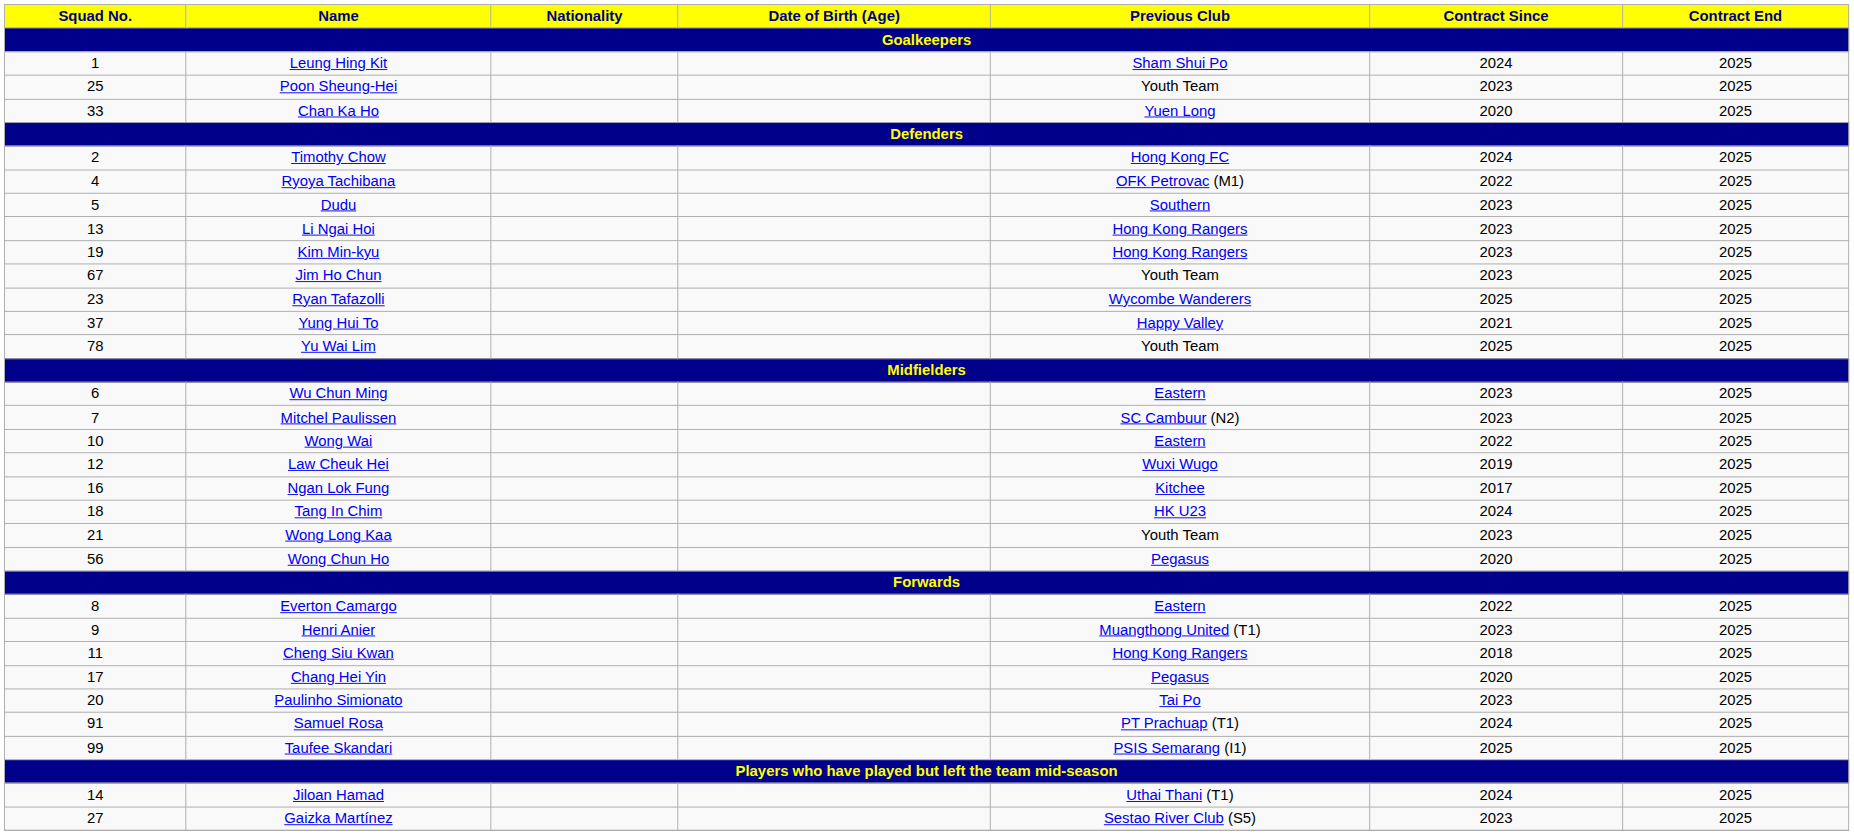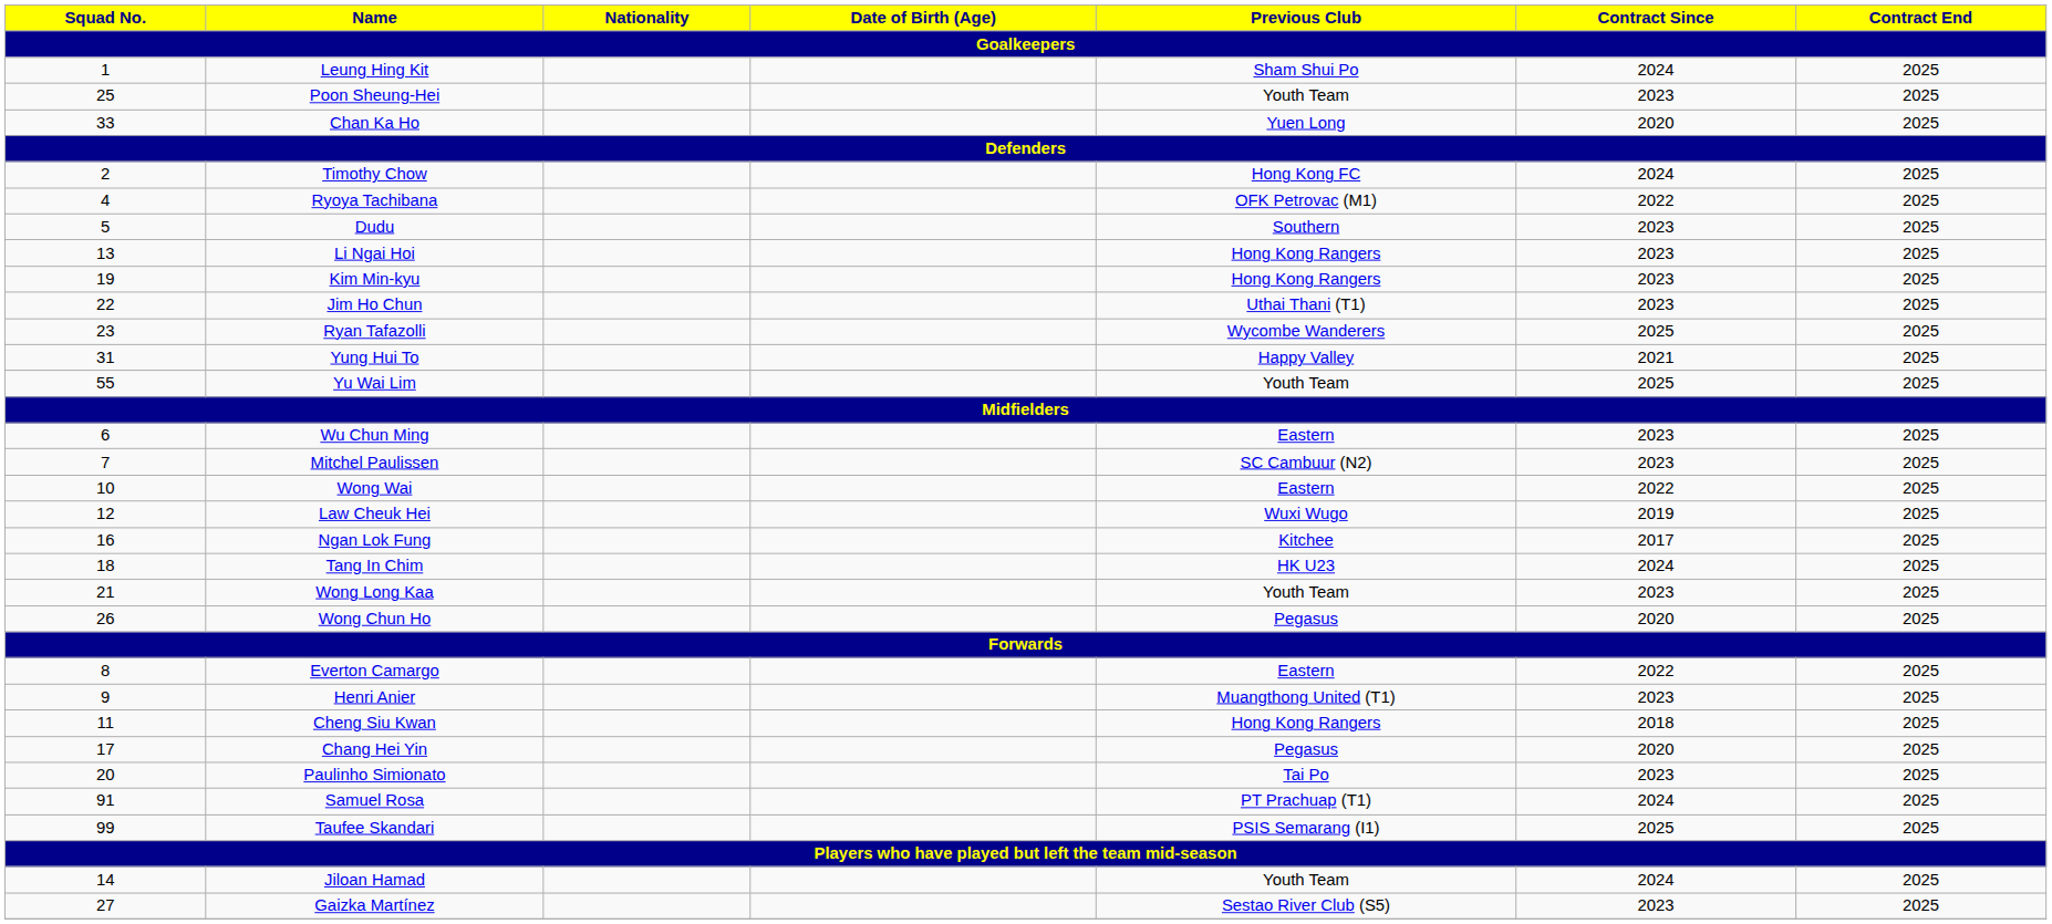 <table class="wikitable" style="text-align:center; font-size:100%; width:100%;">
 <tr>
 <th style="background:yellow; color:darkblue; text-align:center;">Squad No.</th>
 <th style="background:yellow; color:darkblue; text-align:center;">Name</th>
 <th style="background:yellow; color:darkblue; text-align:center;">Nationality</th>
 <th style="background:yellow; color:darkblue; text-align:center;">Date of Birth (Age)</th>
 <th style="background:yellow; color:darkblue; text-align:center;">Previous Club</th>
 <th style="background:yellow; color:darkblue; text-align:center;">Contract Since</th>
 <th style="background:yellow; color:darkblue; text-align:center;">Contract End</th>
 </tr>
 <tr>
 <th colspan="8" style="background:darkblue; color:yellow; text-align:center">Goalkeepers</th>
 </tr>
 <tr>
 <td>1</td>
 <td><a href='#'>Leung Hing Kit</a></td>
 <td></td>
 <td></td>
 <td> <a href='#'>Sham Shui Po</a></td>
 <td>2024</td>
 <td>2025</td>
 </tr>
 <tr>
 <td>25</td>
 <td><a href='#'>Poon Sheung-Hei</a></td>
 <td></td>
 <td></td>
 <td>Youth Team</td>
 <td>2023</td>
 <td>2025</td>
 </tr>
 <tr>
 <td>33</td>
 <td><a href='#'>Chan Ka Ho</a></td>
 <td></td>
 <td></td>
 <td> <a href='#'>Yuen Long</a></td>
 <td>2020</td>
 <td>2025</td>
 </tr>
 <tr>
 <th colspan="8" style="background:darkblue; color:yellow; text-align:center">Defenders</th>
 </tr>
 <tr>
 <td>2</td>
 <td><a href='#'>Timothy Chow</a></td>
 <td></td>
 <td></td>
 <td> <a href='#'>Hong Kong FC</a></td>
 <td>2024</td>
 <td>2025</td>
 </tr>
 <tr>
 <td>4</td>
 <td><a href='#'>Ryoya Tachibana</a></td>
 <td></td>
 <td></td>
 <td> <a href='#'>OFK Petrovac</a> (M1)</td>
 <td>2022</td>
 <td>2025</td>
 </tr>
 <tr>
 <td>5</td>
 <td><a href='#'>Dudu</a></td>
 <td></td>
 <td></td>
 <td> <a href='#'>Southern</a></td>
 <td>2023</td>
 <td>2025</td>
 </tr>
 <tr>
 <td>13</td>
 <td><a href='#'>Li Ngai Hoi</a></td>
 <td></td>
 <td></td>
 <td> <a href='#'>Hong Kong Rangers</a></td>
 <td>2023</td>
 <td>2025</td>
 </tr>
 <tr>
 <td>19</td>
 <td><a href='#'>Kim Min-kyu</a></td>
 <td></td>
 <td></td>
 <td> <a href='#'>Hong Kong Rangers</a></td>
 <td>2023</td>
 <td>2025</td>
 </tr>
 <tr>
-<td>67</td>
+<td>22</td>
 <td><a href='#'>Jim Ho Chun</a></td>
 <td></td>
 <td></td>
-<td>Youth Team</td>
+<td> <a href='#'>Uthai Thani</a> (T1)</td>
 <td>2023</td>
 <td>2025</td>
 </tr>
 <tr>
 <td>23</td>
 <td><a href='#'>Ryan Tafazolli</a></td>
 <td></td>
 <td></td>
 <td> <a href='#'>Wycombe Wanderers</a></td>
 <td>2025</td>
 <td>2025</td>
 </tr>
 <tr>
-<td>37</td>
+<td>31</td>
 <td><a href='#'>Yung Hui To</a></td>
 <td></td>
 <td></td>
 <td> <a href='#'>Happy Valley</a></td>
 <td>2021</td>
 <td>2025</td>
 </tr>
 <tr>
-<td>78</td>
+<td>55</td>
 <td><a href='#'>Yu Wai Lim</a></td>
 <td></td>
 <td></td>
 <td>Youth Team</td>
 <td>2025</td>
 <td>2025</td>
 </tr>
 <tr>
 <th colspan="8" style="background:darkblue; color:yellow; text-align:center">Midfielders</th>
 </tr>
 <tr>
 <td>6</td>
 <td><a href='#'>Wu Chun Ming</a></td>
 <td></td>
 <td></td>
 <td> <a href='#'>Eastern</a></td>
 <td>2023</td>
 <td>2025</td>
 </tr>
 <tr>
 <td>7</td>
 <td><a href='#'>Mitchel Paulissen</a></td>
 <td></td>
 <td></td>
 <td> <a href='#'>SC Cambuur</a> (N2)</td>
 <td>2023</td>
 <td>2025</td>
 </tr>
 <tr>
 <td>10</td>
 <td><a href='#'>Wong Wai</a></td>
 <td></td>
 <td></td>
 <td> <a href='#'>Eastern</a></td>
 <td>2022</td>
 <td>2025</td>
 </tr>
 <tr>
 <td>12</td>
 <td><a href='#'>Law Cheuk Hei</a></td>
 <td></td>
 <td></td>
 <td> <a href='#'>Wuxi Wugo</a></td>
 <td>2019</td>
 <td>2025</td>
 </tr>
 <tr>
 <td>16</td>
 <td><a href='#'>Ngan Lok Fung</a></td>
 <td></td>
 <td></td>
 <td> <a href='#'>Kitchee</a></td>
 <td>2017</td>
 <td>2025</td>
 </tr>
 <tr>
 <td>18</td>
 <td><a href='#'>Tang In Chim</a></td>
 <td></td>
 <td></td>
 <td> <a href='#'>HK U23</a></td>
 <td>2024</td>
 <td>2025</td>
 </tr>
 <tr>
 <td>21</td>
 <td><a href='#'>Wong Long Kaa</a></td>
 <td></td>
 <td></td>
 <td>Youth Team</td>
 <td>2023</td>
 <td>2025</td>
 </tr>
 <tr>
-<td>56</td>
+<td>26</td>
 <td><a href='#'>Wong Chun Ho</a></td>
 <td></td>
 <td></td>
 <td> <a href='#'>Pegasus</a></td>
 <td>2020</td>
 <td>2025</td>
 </tr>
 <tr>
 <th colspan="8" style="background:darkblue; color:yellow; text-align:center">Forwards</th>
 </tr>
 <tr>
 <td>8</td>
 <td><a href='#'>Everton Camargo</a></td>
 <td></td>
 <td></td>
 <td> <a href='#'>Eastern</a></td>
 <td>2022</td>
 <td>2025</td>
 </tr>
 <tr>
 <td>9</td>
 <td><a href='#'>Henri Anier</a></td>
 <td></td>
 <td></td>
 <td> <a href='#'>Muangthong United</a> (T1)</td>
 <td>2023</td>
 <td>2025</td>
 </tr>
 <tr>
 <td>11</td>
 <td><a href='#'>Cheng Siu Kwan</a></td>
 <td></td>
 <td></td>
 <td> <a href='#'>Hong Kong Rangers</a></td>
 <td>2018</td>
 <td>2025</td>
 </tr>
 <tr>
 <td>17</td>
 <td><a href='#'>Chang Hei Yin</a></td>
 <td></td>
 <td></td>
 <td> <a href='#'>Pegasus</a></td>
 <td>2020</td>
 <td>2025</td>
 </tr>
 <tr>
 <td>20</td>
 <td><a href='#'>Paulinho Simionato</a></td>
 <td></td>
 <td></td>
 <td> <a href='#'>Tai Po</a></td>
 <td>2023</td>
 <td>2025</td>
 </tr>
 <tr>
 <td>91</td>
 <td><a href='#'>Samuel Rosa</a></td>
 <td></td>
 <td></td>
 <td> <a href='#'>PT Prachuap</a> (T1)</td>
 <td>2024</td>
 <td>2025</td>
 </tr>
 <tr>
 <td>99</td>
 <td><a href='#'>Taufee Skandari</a></td>
 <td></td>
 <td></td>
 <td> <a href='#'>PSIS Semarang</a> (I1)</td>
 <td>2025</td>
 <td>2025</td>
 </tr>
 <tr>
 <th colspan="8" style="background:darkblue; color:yellow; text-align:center">Players who have played but left the team mid-season</th>
 </tr>
 <tr>
 <td>14</td>
 <td><a href='#'>Jiloan Hamad</a></td>
 <td></td>
 <td></td>
-<td> <a href='#'>Uthai Thani</a> (T1)</td>
+<td>Youth Team</td>
 <td>2024</td>
 <td>2025</td>
 </tr>
 <tr>
 <td>27</td>
 <td><a href='#'>Gaizka Martínez</a></td>
 <td></td>
 <td></td>
 <td> <a href='#'>Sestao River Club</a> (S5)</td>
 <td>2023</td>
 <td>2025</td>
 </tr>
 <tr>
 </tr>
 </table>
